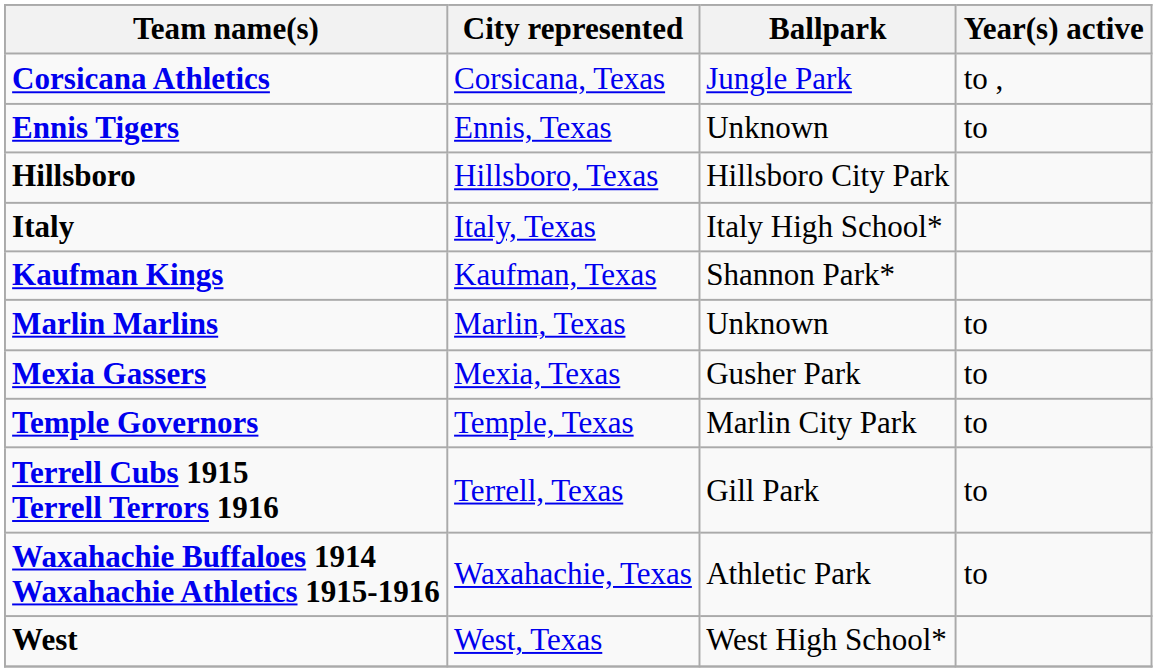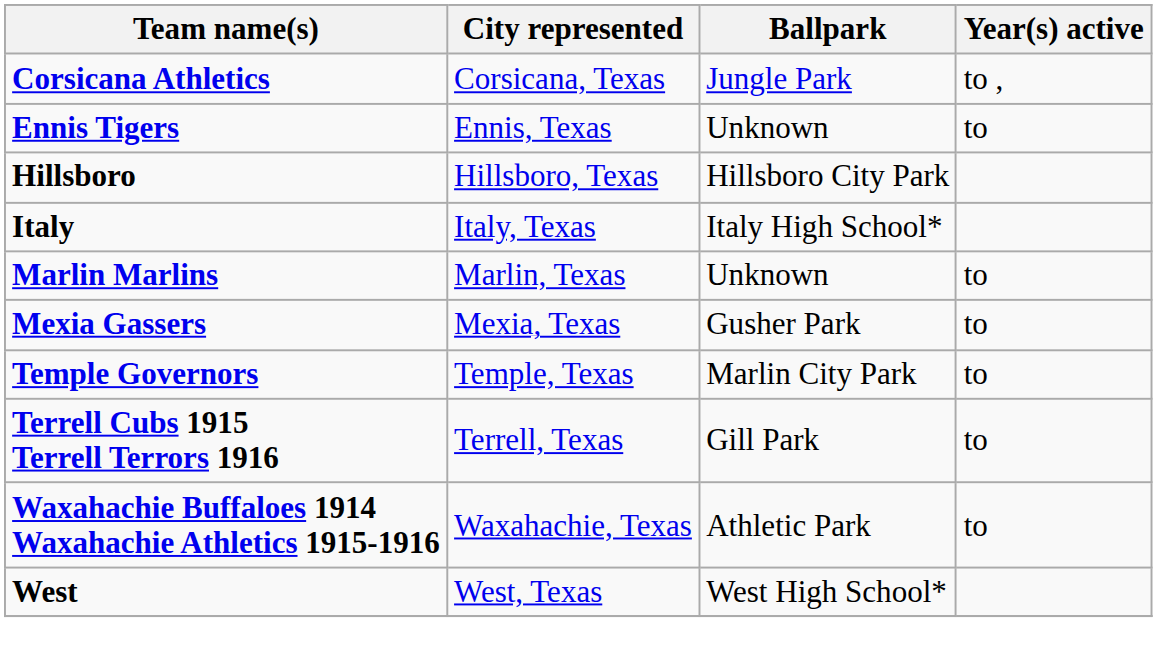 <table class="wikitable">
 <tr>
 <th>Team name(s)</th>
 <th>City represented</th>
 <th>Ballpark</th>
 <th>Year(s) active</th>
 </tr>
 <tr>
 <td><strong><a href='#'>Corsicana Athletics</a></strong></td>
 <td><a href='#'>Corsicana, Texas</a></td>
 <td><a href='#'>Jungle Park</a></td>
 <td> to , </td>
 </tr>
 <tr>
 <td><strong><a href='#'>Ennis Tigers</a></strong></td>
 <td><a href='#'>Ennis, Texas</a></td>
 <td>Unknown</td>
 <td> to </td>
 </tr>
 <tr>
 <td><strong>Hillsboro</strong></td>
 <td><a href='#'>Hillsboro, Texas</a></td>
 <td>Hillsboro City Park</td>
 <td></td>
 </tr>
 <tr>
 <td><strong>Italy</strong></td>
 <td><a href='#'>Italy, Texas</a></td>
 <td>Italy High School*</td>
-<td></td>
-</tr>
-<tr>
-<td><strong><a href='#'>Kaufman Kings</a></strong></td>
-<td><a href='#'>Kaufman, Texas</a></td>
-<td>Shannon Park*</td>
 <td></td>
 </tr>
 <tr>
 <td><strong><a href='#'>Marlin Marlins</a></strong></td>
 <td><a href='#'>Marlin, Texas</a></td>
 <td>Unknown</td>
 <td> to </td>
 </tr>
 <tr>
 <td><strong><a href='#'>Mexia Gassers</a></strong></td>
 <td><a href='#'>Mexia, Texas</a></td>
 <td>Gusher Park</td>
 <td> to </td>
 </tr>
 <tr>
 <td><strong><a href='#'>Temple Governors</a></strong></td>
 <td><a href='#'>Temple, Texas</a></td>
 <td>Marlin City Park</td>
 <td> to </td>
 </tr>
 <tr>
 <td><strong><a href='#'>Terrell Cubs</a> 1915<br><a href='#'>Terrell Terrors</a> 1916</strong></td>
 <td><a href='#'>Terrell, Texas</a></td>
 <td>Gill Park</td>
 <td> to </td>
 </tr>
 <tr>
 <td><strong><a href='#'>Waxahachie Buffaloes</a> 1914<br><a href='#'>Waxahachie Athletics</a> 1915-1916</strong></td>
 <td><a href='#'>Waxahachie, Texas</a></td>
 <td>Athletic Park</td>
 <td> to </td>
 </tr>
 <tr>
 <td><strong>West</strong></td>
 <td><a href='#'>West, Texas</a></td>
 <td>West High School*</td>
 <td></td>
 </tr>
 <tr>
 </tr>
 </table>
